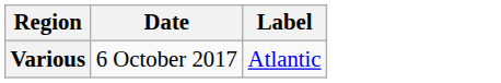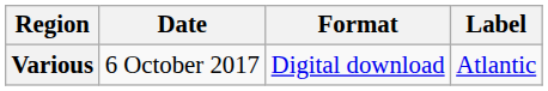 <table class="wikitable plainrowheaders">
 <tr>
 <th>Region</th>
 <th>Date</th>
+<th>Format</th>
 <th>Label</th>
 </tr>
 <tr>
 <th scope="row">Various</th>
 <td>6 October 2017</td>
+<td><a href='#'>Digital download</a></td>
 <td><a href='#'>Atlantic</a></td>
 </tr>
 </table>
